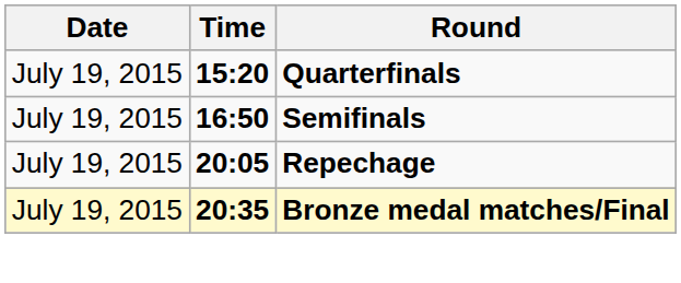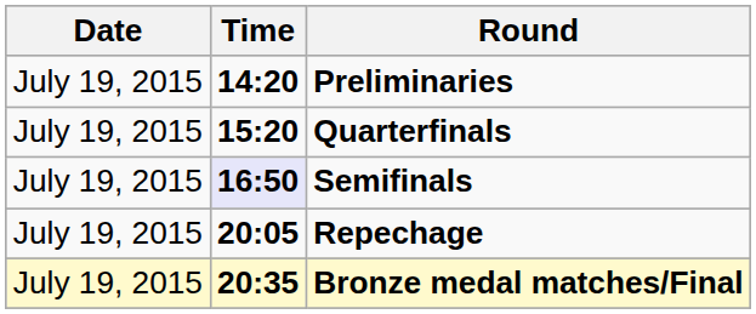 <table class="wikitable">
 <tr>
 <th>Date</th>
 <th>Time</th>
 <th>Round</th>
 </tr>
 <tr>
 <td>July 19, 2015</td>
+<td><strong>14:20</strong></td>
+<td><strong>Preliminaries</strong></td>
+</tr>
+<tr>
+<td>July 19, 2015</td>
 <td><strong>15:20</strong></td>
 <td><strong>Quarterfinals</strong></td>
 </tr>
 <tr>
 <td>July 19, 2015</td>
-<td><strong>16:50</strong></td>
+<td style="background: lavender;"><strong>16:50</strong></td>
 <td><strong>Semifinals</strong></td>
 </tr>
 <tr>
 <td>July 19, 2015</td>
 <td><strong>20:05</strong></td>
 <td><strong>Repechage</strong></td>
 </tr>
 <tr style=background:lemonchiffon>
 <td>July 19, 2015</td>
 <td><strong>20:35</strong></td>
 <td><strong>Bronze medal matches/Final</strong></td>
 </tr>
 </table>
